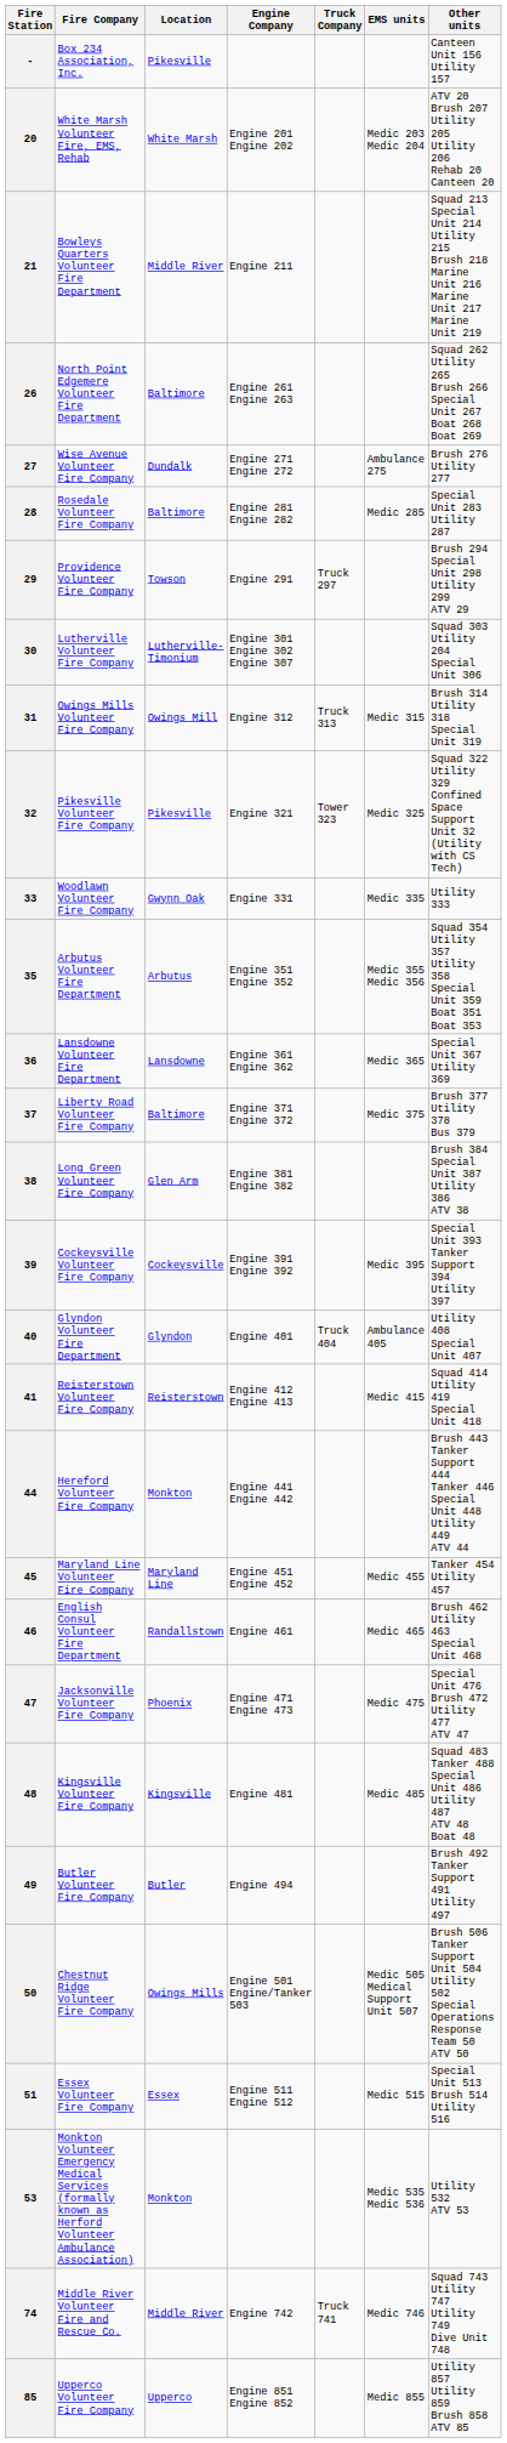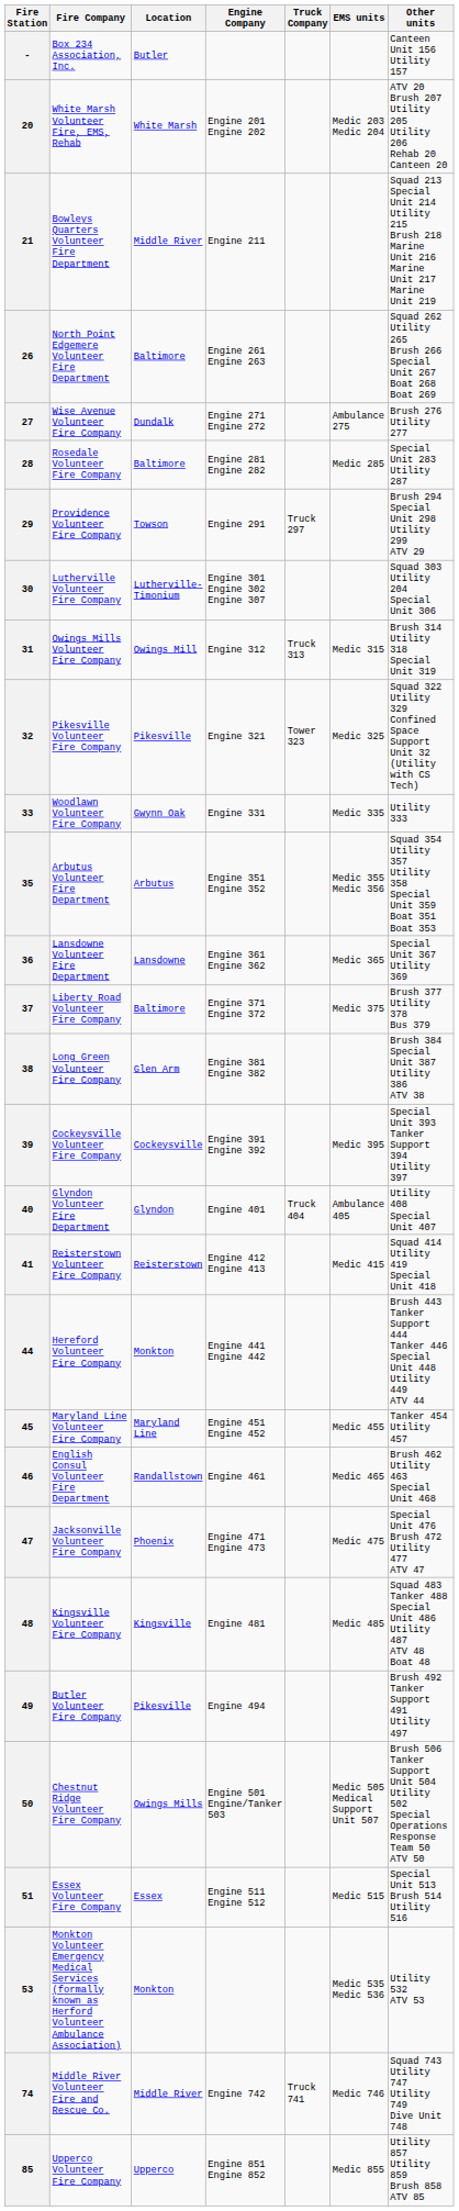 <table class="wikitable">
 <tr>
 <th>Fire Station</th>
 <th>Fire Company</th>
 <th>Location</th>
 <th>Engine Company</th>
 <th>Truck Company</th>
 <th>EMS units</th>
 <th>Other units</th>
 </tr>
 <tr>
 <th>-</th>
 <td colspan="" rowspan=""><a href='#'>Box 234 Association, Inc.</a></td>
-<td><a href='#'>Pikesville</a></td>
+<td><a href='#'>Butler</a></td>
 <td></td>
 <td></td>
 <td></td>
 <td>Canteen Unit 156<br>Utility 157</td>
 </tr>
 <tr>
 <th>20</th>
 <td><a href='#'>White Marsh Volunteer Fire, EMS, Rehab</a></td>
 <td><a href='#'>White Marsh</a></td>
 <td>Engine 201<br>Engine 202</td>
 <td></td>
 <td>Medic 203<br>Medic 204</td>
 <td>ATV 20<br>Brush 207<br>Utility 205<br>Utility 206<br>Rehab 20<br>Canteen 20</td>
 </tr>
 <tr>
 <th>21</th>
 <td><a href='#'>Bowleys Quarters Volunteer Fire Department</a></td>
 <td><a href='#'>Middle River</a></td>
 <td>Engine 211</td>
 <td></td>
 <td></td>
 <td>Squad 213<br>Special Unit 214<br>Utility 215<br>Brush 218<br>Marine Unit 216<br>Marine Unit 217<br>Marine Unit 219</td>
 </tr>
 <tr>
 <th>26</th>
 <td><a href='#'>North Point Edgemere Volunteer Fire Department</a></td>
 <td><a href='#'>Baltimore</a></td>
 <td>Engine 261<br>Engine 263</td>
 <td></td>
 <td></td>
 <td>Squad 262<br>Utility 265<br>Brush 266<br>Special Unit 267<br>Boat 268<br>Boat 269</td>
 </tr>
 <tr>
 <th>27</th>
 <td><a href='#'>Wise Avenue Volunteer Fire Company</a></td>
 <td><a href='#'>Dundalk</a></td>
 <td>Engine 271<br>Engine 272</td>
 <td></td>
 <td>Ambulance 275</td>
 <td>Brush 276<br>Utility 277</td>
 </tr>
 <tr>
 <th>28</th>
 <td><a href='#'>Rosedale Volunteer Fire Company</a></td>
 <td><a href='#'>Baltimore</a></td>
 <td>Engine 281<br>Engine 282</td>
 <td></td>
 <td>Medic 285</td>
 <td>Special Unit 283<br>Utility 287</td>
 </tr>
 <tr>
 <th>29</th>
 <td><a href='#'>Providence Volunteer Fire Company</a></td>
 <td><a href='#'>Towson</a></td>
 <td>Engine 291</td>
 <td>Truck 297</td>
 <td></td>
 <td>Brush 294<br>Special Unit 298<br>Utility 299<br>ATV 29</td>
 </tr>
 <tr>
 <th>30</th>
 <td><a href='#'>Lutherville Volunteer Fire Company</a></td>
 <td><a href='#'>Lutherville-Timonium</a></td>
 <td>Engine 301<br>Engine 302<br>Engine 307</td>
 <td></td>
 <td></td>
 <td>Squad 303<br>Utility 204<br>Special Unit 306</td>
 </tr>
 <tr>
 <th>31</th>
 <td><a href='#'>Owings Mills Volunteer Fire Company</a></td>
 <td><a href='#'>Owings Mill</a></td>
 <td>Engine 312</td>
 <td>Truck 313</td>
 <td>Medic 315</td>
 <td>Brush 314<br>Utility 318<br>Special Unit 319</td>
 </tr>
 <tr>
 <th>32</th>
 <td><a href='#'>Pikesville Volunteer Fire Company</a></td>
 <td><a href='#'>Pikesville</a></td>
 <td>Engine 321</td>
 <td>Tower 323</td>
 <td>Medic 325</td>
 <td>Squad 322<br>Utility 329<br>Confined Space Support Unit 32 (Utility with CS Tech)</td>
 </tr>
 <tr>
 <th>33</th>
 <td><a href='#'>Woodlawn Volunteer Fire Company</a></td>
 <td><a href='#'>Gwynn Oak</a></td>
 <td>Engine 331</td>
 <td></td>
 <td>Medic 335</td>
 <td>Utility 333</td>
 </tr>
 <tr>
 <th>35</th>
 <td><a href='#'>Arbutus Volunteer Fire Department</a></td>
 <td><a href='#'>Arbutus</a></td>
 <td>Engine 351<br>Engine 352</td>
 <td></td>
 <td>Medic 355<br>Medic 356</td>
 <td>Squad 354<br>Utility 357<br>Utility 358<br>Special Unit 359<br>Boat 351<br>Boat 353</td>
 </tr>
 <tr>
 <th>36</th>
 <td><a href='#'>Lansdowne Volunteer Fire Department</a></td>
 <td><a href='#'>Lansdowne</a></td>
 <td>Engine 361<br>Engine 362</td>
 <td></td>
 <td>Medic 365</td>
 <td>Special Unit 367<br>Utility 369</td>
 </tr>
 <tr>
 <th>37</th>
 <td><a href='#'>Liberty Road Volunteer Fire Company</a></td>
 <td><a href='#'>Baltimore</a></td>
 <td>Engine 371<br>Engine 372</td>
 <td></td>
 <td>Medic 375</td>
 <td>Brush 377<br>Utility 378<br>Bus 379</td>
 </tr>
 <tr>
 <th>38</th>
 <td><a href='#'>Long Green Volunteer Fire Company</a></td>
 <td><a href='#'>Glen Arm</a></td>
 <td>Engine 381<br>Engine 382</td>
 <td></td>
 <td></td>
 <td>Brush 384<br>Special Unit 387<br>Utility 386<br>ATV 38</td>
 </tr>
 <tr>
 <th>39</th>
 <td><a href='#'>Cockeysville Volunteer Fire Company</a></td>
 <td><a href='#'>Cockeysville</a></td>
 <td>Engine 391<br>Engine 392</td>
 <td></td>
 <td>Medic 395</td>
 <td>Special Unit 393<br>Tanker Support 394<br>Utility 397</td>
 </tr>
 <tr>
 <th>40</th>
 <td><a href='#'>Glyndon Volunteer Fire Department</a></td>
 <td><a href='#'>Glyndon</a></td>
 <td>Engine 401</td>
 <td>Truck 404</td>
 <td>Ambulance 405</td>
 <td>Utility 408<br>Special Unit 407</td>
 </tr>
 <tr>
 <th>41</th>
 <td><a href='#'>Reisterstown Volunteer Fire Company</a></td>
 <td><a href='#'>Reisterstown</a></td>
 <td>Engine 412<br>Engine 413</td>
 <td></td>
 <td>Medic 415</td>
 <td>Squad 414<br>Utility 419<br>Special Unit 418</td>
 </tr>
 <tr>
 <th>44</th>
 <td><a href='#'>Hereford Volunteer Fire Company</a></td>
 <td><a href='#'>Monkton</a></td>
 <td>Engine 441<br>Engine 442</td>
 <td></td>
 <td></td>
 <td>Brush 443<br>Tanker Support 444<br>Tanker 446<br>Special Unit 448<br>Utility 449<br>ATV 44</td>
 </tr>
 <tr>
 <th>45</th>
 <td><a href='#'>Maryland Line Volunteer Fire Company</a></td>
 <td><a href='#'>Maryland Line</a></td>
 <td>Engine 451<br>Engine 452</td>
 <td></td>
 <td>Medic 455</td>
 <td>Tanker 454<br>Utility 457</td>
 </tr>
 <tr>
 <th>46</th>
 <td><a href='#'>English Consul Volunteer Fire Department</a></td>
 <td><a href='#'>Randallstown</a></td>
 <td>Engine 461</td>
 <td></td>
 <td>Medic 465</td>
 <td>Brush 462<br>Utility 463<br>Special Unit 468</td>
 </tr>
 <tr>
 <th>47</th>
 <td><a href='#'>Jacksonville Volunteer Fire Company</a></td>
 <td><a href='#'>Phoenix</a></td>
 <td>Engine 471<br>Engine 473</td>
 <td></td>
 <td>Medic 475</td>
 <td>Special Unit 476<br>Brush 472<br>Utility 477<br>ATV 47</td>
 </tr>
 <tr>
 <th>48</th>
 <td><a href='#'>Kingsville Volunteer Fire Company</a></td>
 <td><a href='#'>Kingsville</a></td>
 <td>Engine 481</td>
 <td></td>
 <td>Medic 485</td>
 <td>Squad 483<br>Tanker 488<br>Special Unit 486<br>Utility 487<br>ATV 48<br>Boat 48</td>
 </tr>
 <tr>
 <th>49</th>
 <td><a href='#'>Butler Volunteer Fire Company</a></td>
-<td><a href='#'>Butler</a></td>
+<td><a href='#'>Pikesville</a></td>
 <td>Engine 494</td>
 <td></td>
 <td></td>
 <td>Brush 492<br>Tanker Support 491<br>Utility 497</td>
 </tr>
 <tr>
 <th>50</th>
 <td><a href='#'>Chestnut Ridge Volunteer Fire Company</a></td>
 <td><a href='#'>Owings Mills</a></td>
 <td>Engine 501<br>Engine/Tanker 503</td>
 <td></td>
 <td>Medic 505<br>Medical Support Unit 507</td>
 <td>Brush 506<br>Tanker Support Unit 504<br>Utility 502<br>Special Operations Response Team 50<br>ATV 50</td>
 </tr>
 <tr>
 <th>51</th>
 <td><a href='#'>Essex Volunteer Fire Company</a></td>
 <td><a href='#'>Essex</a></td>
 <td>Engine 511<br>Engine 512</td>
 <td></td>
 <td>Medic 515</td>
 <td>Special Unit 513<br>Brush 514<br>Utility 516</td>
 </tr>
 <tr>
 <th>53</th>
 <td><a href='#'>Monkton Volunteer Emergency Medical Services (formally known as Herford Volunteer Ambulance Association)</a></td>
 <td><a href='#'>Monkton</a></td>
 <td></td>
 <td></td>
 <td>Medic 535<br>Medic 536</td>
 <td>Utility 532<br>ATV 53</td>
 </tr>
 <tr>
 <th>74</th>
 <td><a href='#'>Middle River Volunteer Fire and Rescue Co.</a></td>
 <td><a href='#'>Middle River</a></td>
 <td>Engine 742</td>
 <td>Truck 741</td>
 <td>Medic 746</td>
 <td>Squad 743<br>Utility 747<br>Utility 749<br>Dive Unit 748</td>
 </tr>
 <tr>
 <th>85</th>
 <td><a href='#'>Upperco Volunteer Fire Company</a></td>
 <td><a href='#'>Upperco</a></td>
 <td>Engine 851<br>Engine 852</td>
 <td></td>
 <td>Medic 855</td>
 <td>Utility 857<br>Utility 859<br>Brush 858<br>ATV 85</td>
 </tr>
 </table>
